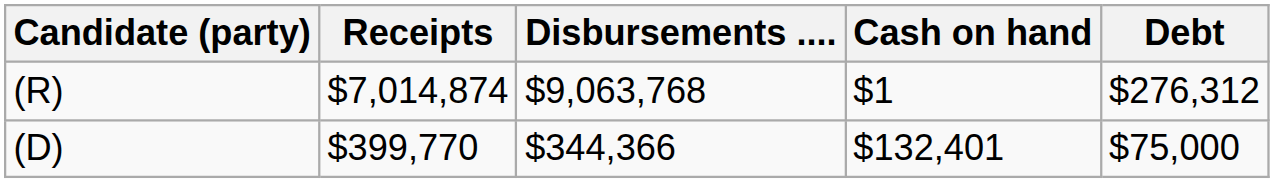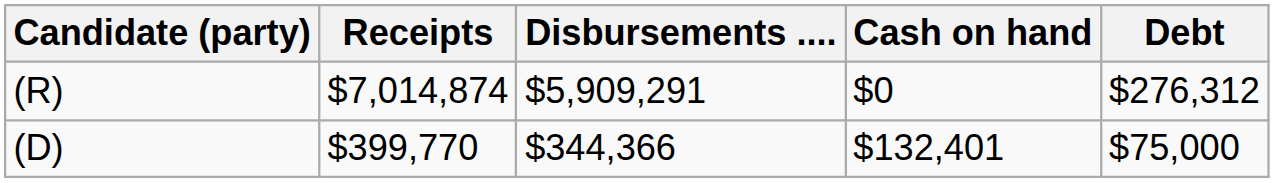 <table class="wikitable sortable">
 <tr>
 <th>Candidate (party)</th>
 <th>Receipts</th>
 <th>Disbursements ....</th>
 <th>Cash on hand</th>
 <th>Debt</th>
 </tr>
 <tr>
 <td> (R)</td>
 <td>$7,014,874</td>
-<td>$9,063,768</td>
-<td>$1</td>
+<td>$5,909,291</td>
+<td>$0</td>
 <td>$276,312</td>
 </tr>
 <tr>
 <td> (D)</td>
 <td>$399,770</td>
 <td>$344,366</td>
 <td>$132,401</td>
 <td>$75,000</td>
 </tr>
 </table>
